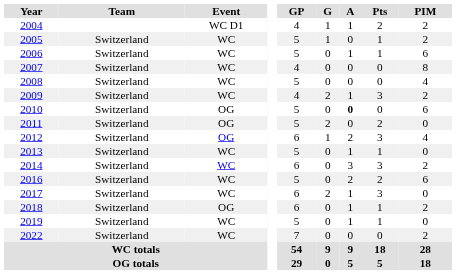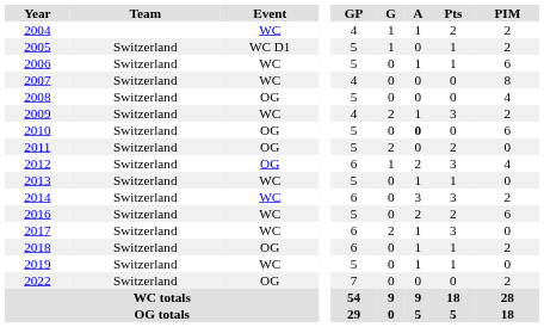 <table border="0" cellpadding="1" cellspacing="0" style="text-align:center; width:40em">
 <tr ALIGN="center" bgcolor="#e0e0e0">
 <th>Year</th>
 <th>Team</th>
 <th>Event</th>
 <th ALIGN="center" rowspan="99" bgcolor="#ffffff"> </th>
 <th>GP</th>
 <th>G</th>
 <th>A</th>
 <th>Pts</th>
 <th>PIM</th>
 </tr>
 <tr>
 <td><a href='#'>2004</a></td>
 <td></td>
-<td>WC D1</td>
+<td><a href='#'>WC</a></td>
 <td>4</td>
 <td>1</td>
 <td>1</td>
 <td>2</td>
 <td>2</td>
 </tr>
 <tr bgcolor="#f0f0f0">
 <td><a href='#'>2005</a></td>
 <td>Switzerland</td>
-<td>WC</td>
+<td>WC D1</td>
 <td>5</td>
 <td>1</td>
 <td>0</td>
 <td>1</td>
 <td>2</td>
 </tr>
 <tr>
 <td><a href='#'>2006</a></td>
 <td>Switzerland</td>
 <td>WC</td>
 <td>5</td>
 <td>0</td>
 <td>1</td>
 <td>1</td>
 <td>6</td>
 </tr>
 <tr bgcolor="#f0f0f0">
 <td><a href='#'>2007</a></td>
 <td>Switzerland</td>
 <td>WC</td>
 <td>4</td>
 <td>0</td>
 <td>0</td>
 <td>0</td>
 <td>8</td>
 </tr>
 <tr>
 <td><a href='#'>2008</a></td>
 <td>Switzerland</td>
-<td>WC</td>
+<td>OG</td>
 <td>5</td>
 <td>0</td>
 <td>0</td>
 <td>0</td>
 <td>4</td>
 </tr>
 <tr bgcolor="#f0f0f0">
 <td><a href='#'>2009</a></td>
 <td>Switzerland</td>
 <td>WC</td>
 <td>4</td>
 <td>2</td>
 <td>1</td>
 <td>3</td>
 <td>2</td>
 </tr>
 <tr>
 <td><a href='#'>2010</a></td>
 <td>Switzerland</td>
 <td>OG</td>
 <td>5</td>
 <td>0</td>
 <td><strong>0</strong></td>
 <td>0</td>
 <td>6</td>
 </tr>
 <tr bgcolor="#f0f0f0">
 <td><a href='#'>2011</a></td>
 <td>Switzerland</td>
 <td>OG</td>
 <td>5</td>
 <td>2</td>
 <td>0</td>
 <td>2</td>
 <td>0</td>
 </tr>
 <tr>
 <td><a href='#'>2012</a></td>
 <td>Switzerland</td>
 <td><a href='#'>OG</a></td>
 <td>6</td>
 <td>1</td>
 <td>2</td>
 <td>3</td>
 <td>4</td>
 </tr>
 <tr bgcolor="#f0f0f0">
 <td><a href='#'>2013</a></td>
 <td>Switzerland</td>
 <td>WC</td>
 <td>5</td>
 <td>0</td>
 <td>1</td>
 <td>1</td>
 <td>0</td>
 </tr>
 <tr>
 <td><a href='#'>2014</a></td>
 <td>Switzerland</td>
 <td><a href='#'>WC</a></td>
 <td>6</td>
 <td>0</td>
 <td>3</td>
 <td>3</td>
 <td>2</td>
 </tr>
 <tr bgcolor="#f0f0f0">
 <td><a href='#'>2016</a></td>
 <td>Switzerland</td>
 <td>WC</td>
 <td>5</td>
 <td>0</td>
 <td>2</td>
 <td>2</td>
 <td>6</td>
 </tr>
 <tr>
 <td><a href='#'>2017</a></td>
 <td>Switzerland</td>
 <td>WC</td>
 <td>6</td>
 <td>2</td>
 <td>1</td>
 <td>3</td>
 <td>0</td>
 </tr>
 <tr bgcolor="#f0f0f0">
 <td><a href='#'>2018</a></td>
 <td>Switzerland</td>
 <td>OG</td>
 <td>6</td>
 <td>0</td>
 <td>1</td>
 <td>1</td>
 <td>2</td>
 </tr>
 <tr>
 <td><a href='#'>2019</a></td>
 <td>Switzerland</td>
 <td>WC</td>
 <td>5</td>
 <td>0</td>
 <td>1</td>
 <td>1</td>
 <td>0</td>
 </tr>
 <tr bgcolor="#f0f0f0">
 <td><a href='#'>2022</a></td>
 <td>Switzerland</td>
-<td>WC</td>
+<td>OG</td>
 <td>7</td>
 <td>0</td>
 <td>0</td>
 <td>0</td>
 <td>2</td>
 </tr>
 <tr bgcolor="#e0e0e0">
 <th colspan="3">WC totals</th>
 <th>54</th>
 <th>9</th>
 <th>9</th>
 <th>18</th>
 <th>28</th>
 </tr>
 <tr bgcolor="#e0e0e0">
 <th colspan="3">OG totals</th>
 <th>29</th>
 <th>0</th>
 <th>5</th>
 <th>5</th>
 <th>18</th>
 </tr>
 </table>
